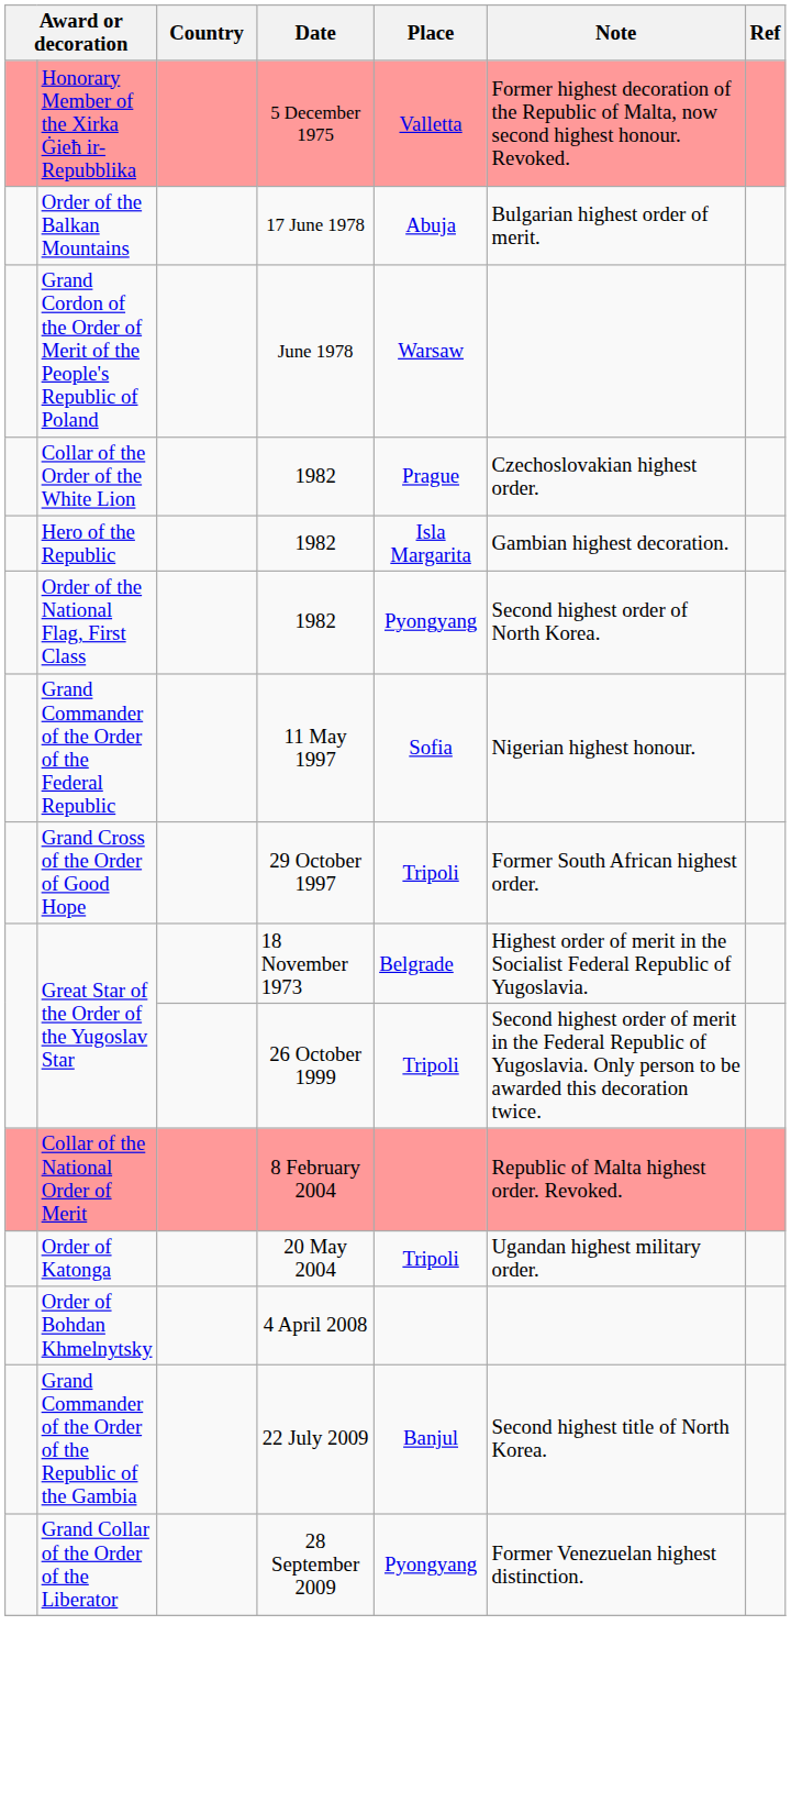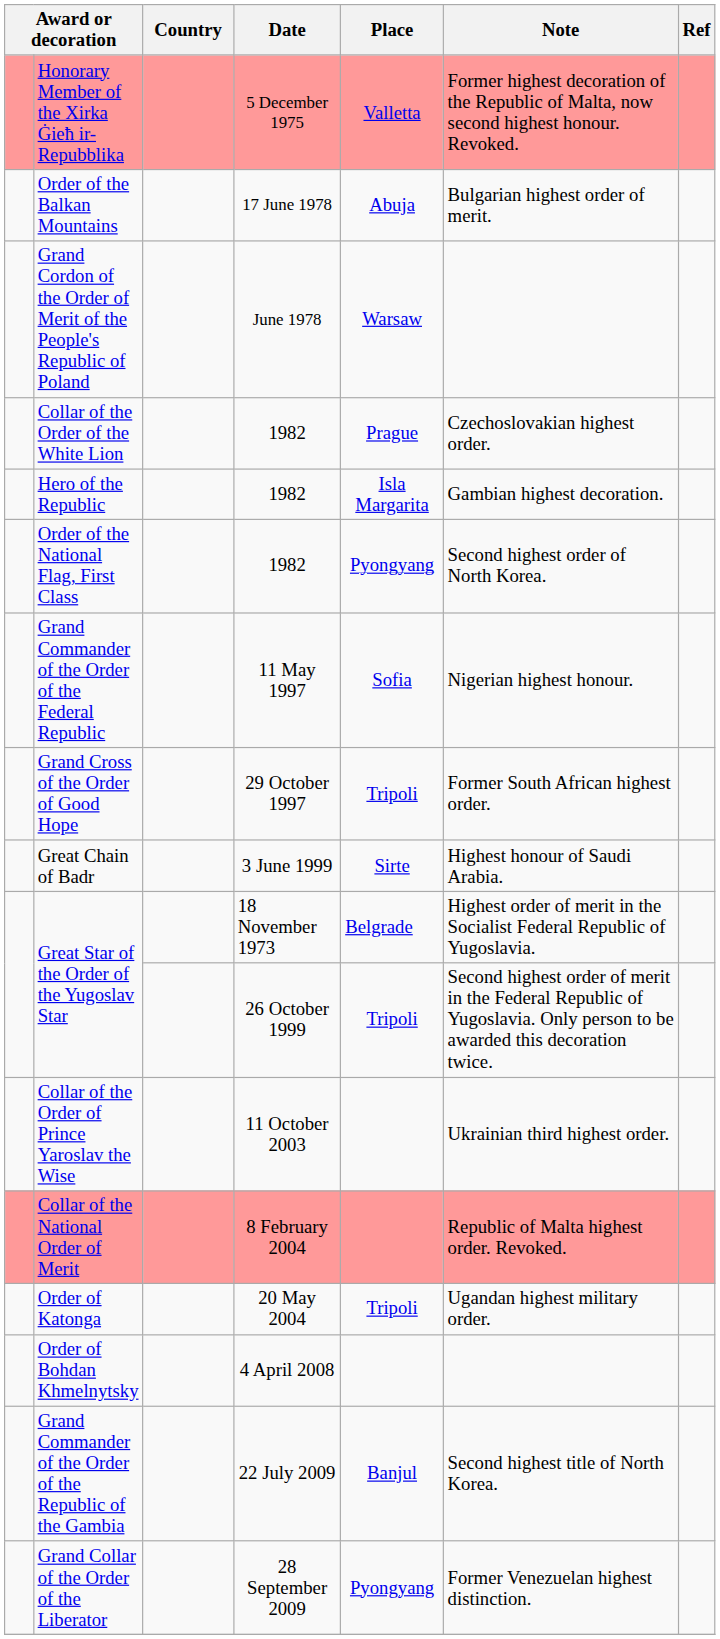 <table class="wikitable" style="text-align:left;">
 <tr ->
 <th colspan=2 width="490px">Award or decoration</th>
 <th width="110px">Country</th>
 <th width="110px">Date</th>
 <th width="110px">Place</th>
 <th width="500px">Note</th>
 <th>Ref</th>
 </tr>
 <tr>
 <td style="background:#f99" width="80px"></td>
 <td style="background:#f99; font-size:100%;"><a href='#'>Honorary Member of the Xirka Ġieħ ir-Repubblika</a></td>
 <td style="background:#f99; width:8em; font-size:90%;"></td>
 <td align="center" style="background:#f99; width:10em; font-size:90%;">5 December 1975</td>
 <td align="center" style="background:#f99; font-size:100%;"><a href='#'>Valletta</a></td>
 <td style="background:#f99; font-size:100%;">Former highest decoration of the Republic of Malta, now second highest honour. Revoked.</td>
 <td style="background:#f99; font-size:100%;"></td>
 </tr>
 <tr>
 <td width="80px"></td>
 <td style="font-size:100%;"><a href='#'>Order of the Balkan Mountains</a></td>
 <td style="width:8em; font-size:90%;"></td>
 <td align="center" style="width:10em; font-size:90%;">17 June 1978</td>
 <td align="center" style="font-size:100%;"><a href='#'>Abuja</a></td>
 <td style="font-size:100%;">Bulgarian highest order of merit.</td>
 <td style="font-size:100%;"></td>
 </tr>
 <tr>
 <td width="80px"></td>
 <td style="font-size:100%;"><a href='#'>Grand Cordon of the Order of Merit of the People's Republic of Poland</a></td>
 <td style="width:8em; font-size:90%;"></td>
 <td align="center" style="width:10em; font-size:90%;">June 1978</td>
 <td align="center" style="font-size:100%;"><a href='#'>Warsaw</a></td>
 <td style="font-size:100%;"></td>
 <td style="font-size:100%;"></td>
 </tr>
 <tr>
 <td width="80px"></td>
 <td style="font-size:100%;"><a href='#'>Collar of the Order of the White Lion</a></td>
 <td style="font-size:100%;"></td>
 <td align="center" style="font-size:100%;">1982</td>
 <td align="center" style="font-size:100%;"><a href='#'>Prague</a></td>
 <td style="font-size:100%;">Czechoslovakian highest order.</td>
 <td style="font-size:100%;"></td>
 </tr>
 <tr>
 <td width="80px"></td>
 <td style="font-size:100%;"><a href='#'>Hero of the Republic</a></td>
 <td style="font-size:100%;"></td>
 <td align="center" style="font-size:100%;">1982</td>
 <td align="center" style="font-size:100%;"><a href='#'>Isla Margarita</a></td>
 <td style="font-size:100%;">Gambian highest decoration.</td>
 <td style="font-size:100%;"></td>
 </tr>
 <tr>
 <td width="80px"></td>
 <td style="font-size:100%;"><a href='#'>Order of the National Flag, First Class</a></td>
 <td style="font-size:100%;"></td>
 <td align="center" style="font-size:100%;">1982</td>
 <td align="center" style="font-size:100%;"><a href='#'>Pyongyang</a></td>
 <td style="font-size:100%;">Second highest order of North Korea.</td>
 <td style="font-size:100%;"></td>
 </tr>
 <tr>
 <td></td>
 <td style="font-size:100%;"><a href='#'>Grand Commander of the Order of the Federal Republic</a></td>
 <td style="font-size:100%;"></td>
 <td align="center" style="font-size:100%;">11 May 1997</td>
 <td align="center" style="font-size:100%;"><a href='#'>Sofia</a></td>
 <td style="font-size:100%;">Nigerian highest honour.</td>
 <td style="font-size:100%;"></td>
 </tr>
 <tr>
 <td></td>
 <td style="font-size:100%;"><a href='#'>Grand Cross of the Order of Good Hope</a></td>
 <td style="font-size:100%;"></td>
 <td align="center" style="font-size:100%;">29 October 1997</td>
 <td align="center" style="font-size:100%;"><a href='#'>Tripoli</a></td>
 <td style="font-size:100%;">Former South African highest order.</td>
 <td style="font-size:100%;"></td>
 </tr>
 <tr>
+<td></td>
+<td style="font-size:100%;">Great Chain of Badr</td>
+<td style="font-size:100%;"></td>
+<td align="center" style="font-size:100%;">3 June 1999</td>
+<td align="center" style="font-size:100%;"><a href='#'>Sirte</a></td>
+<td style="font-size:100%;">Highest honour of Saudi Arabia.</td>
+<td style="font-size:100%;"></td>
+</tr>
+<tr>
 <td rowspan="2"></td>
 <td rowspan="2"><a href='#'>Great Star of the Order of the Yugoslav Star</a></td>
 <td></td>
 <td>18 November 1973</td>
 <td><a href='#'>Belgrade</a></td>
 <td>Highest order of merit in the Socialist Federal Republic of Yugoslavia.</td>
 <td></td>
 </tr>
 <tr>
 <td style="font-size:100%;"></td>
 <td align="center" style="font-size:100%;">26 October 1999</td>
 <td align="center" style="font-size:100%;"><a href='#'>Tripoli</a></td>
 <td style="font-size:100%;">Second highest order of merit in the Federal Republic of Yugoslavia. Only person to be awarded this decoration twice.</td>
+<td style="font-size:100%;"></td>
+</tr>
+<tr>
+<td></td>
+<td style="font-size:100%;"><a href='#'>Collar of the Order of Prince Yaroslav the Wise</a></td>
+<td style="font-size:100%;"></td>
+<td align="center" style="font-size:100%;">11 October 2003</td>
+<td align="center" style="font-size:100%;"></td>
+<td style="font-size:100%;">Ukrainian third highest order.</td>
 <td style="font-size:100%;"></td>
 </tr>
 <tr>
 <td style="background:#f99"></td>
 <td style="background:#f99; font-size:100%;"><a href='#'>Collar of the National Order of Merit</a></td>
 <td style="background:#f99; font-size:100%;"></td>
 <td align="center" style="background:#f99; font-size:100%;">8 February 2004</td>
 <td align="center" style="background:#f99; font-size:100%;"></td>
 <td style="background:#f99; font-size:100%;">Republic of Malta highest order. Revoked.</td>
 <td style="background:#f99; font-size:100%;"></td>
 </tr>
 <tr>
 <td></td>
 <td style="font-size:100%;"><a href='#'>Order of Katonga</a></td>
 <td style="font-size:100%;"></td>
 <td align="center" style="font-size:100%;">20 May 2004</td>
 <td align="center" style="font-size:100%;"><a href='#'>Tripoli</a></td>
 <td style="font-size:100%;">Ugandan highest military order.</td>
 <td style="font-size:100%;"></td>
 </tr>
 <tr>
 <td></td>
 <td style="font-size:100%;"><a href='#'>Order of Bohdan Khmelnytsky</a></td>
 <td style="font-size:100%;"></td>
 <td align="center" style="font-size:100%;">4 April 2008</td>
 <td align="center" style="font-size:100%;"></td>
 <td style="font-size:100%;"></td>
 <td style="font-size:100%;"></td>
 </tr>
 <tr>
 <td></td>
 <td style="font-size:100%;"><a href='#'>Grand Commander of the Order of the Republic of the Gambia</a></td>
 <td style="font-size:100%;"></td>
 <td align="center" style="font-size:100%;">22 July 2009</td>
 <td align="center" style="font-size:100%;"><a href='#'>Banjul</a></td>
 <td style="font-size:100%;">Second highest title of North Korea.</td>
 <td style="font-size:100%;"></td>
 </tr>
 <tr>
 <td></td>
 <td style="font-size:100%;"><a href='#'>Grand Collar of the Order of the Liberator</a></td>
 <td style="font-size:100%;"></td>
 <td align="center" style="font-size:100%;">28 September 2009</td>
 <td align="center" style="font-size:100%;"><a href='#'>Pyongyang</a></td>
 <td style="font-size:100%;">Former Venezuelan highest distinction.</td>
 <td style="font-size:100%;"></td>
 </tr>
 <tr>
 </tr>
 </table>
